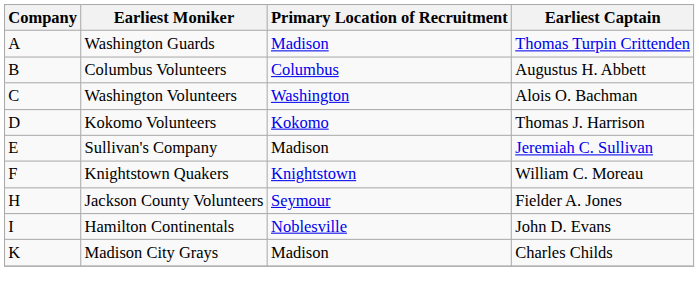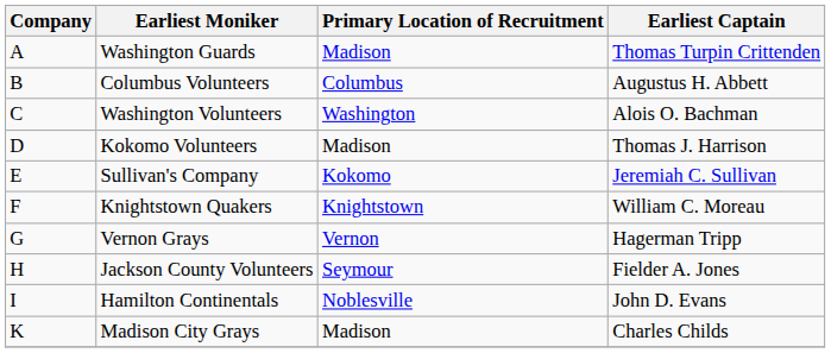 <table class="wikitable">
 <tr>
 <th>Company</th>
 <th>Earliest Moniker</th>
 <th>Primary Location of Recruitment</th>
 <th>Earliest Captain</th>
 </tr>
 <tr>
 <td>A</td>
 <td>Washington Guards</td>
 <td><a href='#'>Madison</a></td>
 <td><a href='#'>Thomas Turpin Crittenden</a></td>
 </tr>
 <tr>
 <td>B</td>
 <td>Columbus Volunteers</td>
 <td><a href='#'>Columbus</a></td>
 <td>Augustus H. Abbett</td>
 </tr>
 <tr>
 <td>C</td>
 <td>Washington Volunteers</td>
 <td><a href='#'>Washington</a></td>
 <td>Alois O. Bachman</td>
 </tr>
 <tr>
 <td>D</td>
 <td>Kokomo Volunteers</td>
-<td><a href='#'>Kokomo</a></td>
+<td>Madison</td>
 <td>Thomas J. Harrison</td>
 </tr>
 <tr>
 <td>E</td>
 <td>Sullivan's Company</td>
-<td>Madison</td>
+<td><a href='#'>Kokomo</a></td>
 <td><a href='#'>Jeremiah C. Sullivan</a></td>
 </tr>
 <tr>
 <td>F</td>
 <td>Knightstown Quakers</td>
 <td><a href='#'>Knightstown</a></td>
 <td>William C. Moreau</td>
+</tr>
+<tr>
+<td>G</td>
+<td>Vernon Grays</td>
+<td><a href='#'>Vernon</a></td>
+<td>Hagerman Tripp</td>
 </tr>
 <tr>
 <td>H</td>
 <td>Jackson County Volunteers</td>
 <td><a href='#'>Seymour</a></td>
 <td>Fielder A. Jones</td>
 </tr>
 <tr>
 <td>I</td>
 <td>Hamilton Continentals</td>
 <td><a href='#'>Noblesville</a></td>
 <td>John D. Evans</td>
 </tr>
 <tr>
 <td>K</td>
 <td>Madison City Grays</td>
 <td>Madison</td>
 <td>Charles Childs</td>
 </tr>
 <tr>
 </tr>
 </table>
